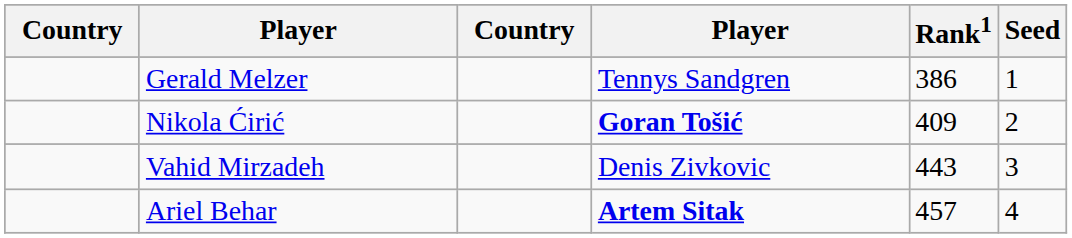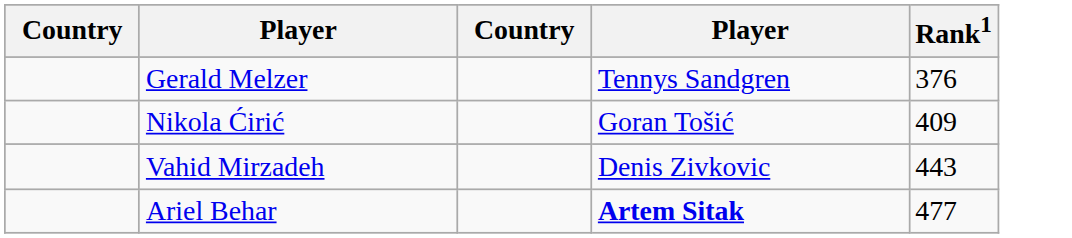 <table class="sortable wikitable">
 <tr>
 <th width="70">Country</th>
 <th width="175">Player</th>
 <th width="70">Country</th>
 <th width="175">Player</th>
 <th>Rank<sup>1</sup></th>
-<th>Seed</th>
 </tr>
 <tr>
 <td></td>
 <td><a href='#'>Gerald Melzer</a></td>
 <td></td>
 <td><a href='#'>Tennys Sandgren</a></td>
-<td>386</td>
-<td>1</td>
+<td>376</td>
 </tr>
 <tr>
 <td></td>
 <td><a href='#'>Nikola Ćirić</a></td>
 <td></td>
-<td><strong><a href='#'>Goran Tošić</a></strong></td>
+<td><a href='#'>Goran Tošić</a></td>
 <td>409</td>
-<td>2</td>
 </tr>
 <tr>
 <td></td>
 <td><a href='#'>Vahid Mirzadeh</a></td>
 <td></td>
 <td><a href='#'>Denis Zivkovic</a></td>
 <td>443</td>
-<td>3</td>
 </tr>
 <tr>
 <td></td>
 <td><a href='#'>Ariel Behar</a></td>
 <td></td>
 <td><strong><a href='#'>Artem Sitak</a></strong></td>
-<td>457</td>
-<td>4</td>
+<td>477</td>
 </tr>
 </table>
